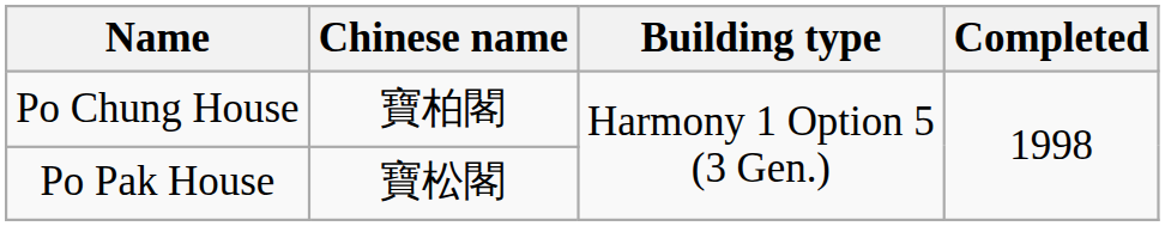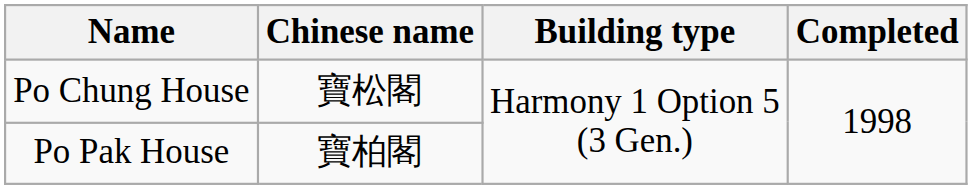 <table class="wikitable" style="text-align: center">
 <tr>
 <th>Name</th>
 <th>Chinese name</th>
 <th>Building type</th>
 <th>Completed</th>
 </tr>
 <tr>
 <td>Po Chung House</td>
-<td>寶柏閣</td>
+<td>寶松閣</td>
 <td rowspan="2">Harmony 1 Option 5<br>(3 Gen.)</td>
 <td rowspan="2">1998</td>
 </tr>
 <tr>
 <td>Po Pak House</td>
-<td>寶松閣</td>
+<td>寶柏閣</td>
 </tr>
 </table>
